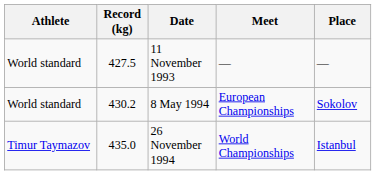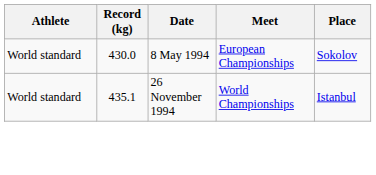 <table class="wikitable" style="font-size:90%; width: 70%;">
 <tr>
 <th width=20%>Athlete</th>
 <th width=8%>Record (kg)</th>
 <th width=12%>Date</th>
 <th width=18%>Meet</th>
 <th width=11%>Place</th>
 </tr>
 <tr>
 <td>World standard</td>
-<td align="center">427.5</td>
-<td>11 November 1993</td>
-<td>—</td>
-<td>—</td>
-</tr>
-<tr>
-<td>World standard</td>
-<td align="center">430.2</td>
+<td align="center">430.0</td>
 <td>8 May 1994</td>
 <td><a href='#'>European Championships</a></td>
 <td><a href='#'>Sokolov</a></td>
 </tr>
 <tr>
-<td> <a href='#'>Timur Taymazov</a></td>
-<td align="center">435.0</td>
+<td>World standard</td>
+<td align="center">435.1</td>
 <td>26 November 1994</td>
 <td><a href='#'>World Championships</a></td>
 <td><a href='#'>Istanbul</a></td>
 </tr>
 </table>
